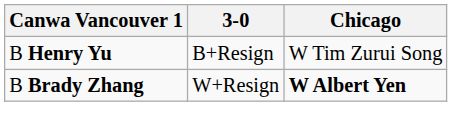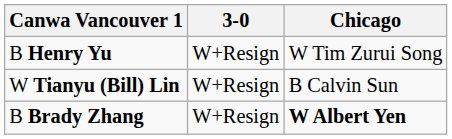 <table class="wikitable">
 <tr>
 <th>Canwa Vancouver 1</th>
 <th>3-0</th>
 <th>Chicago</th>
 </tr>
 <tr>
 <td>B <strong>Henry Yu</strong></td>
-<td>B+Resign</td>
+<td>W+Resign</td>
 <td>W Tim Zurui Song</td>
+</tr>
+<tr>
+<td>W <strong>Tianyu (Bill) Lin</strong></td>
+<td>W+Resign</td>
+<td>B Calvin Sun</td>
 </tr>
 <tr>
 <td>B <strong>Brady Zhang</strong></td>
 <td>W+Resign</td>
 <td><strong>W Albert Yen</strong></td>
 </tr>
 </table>
